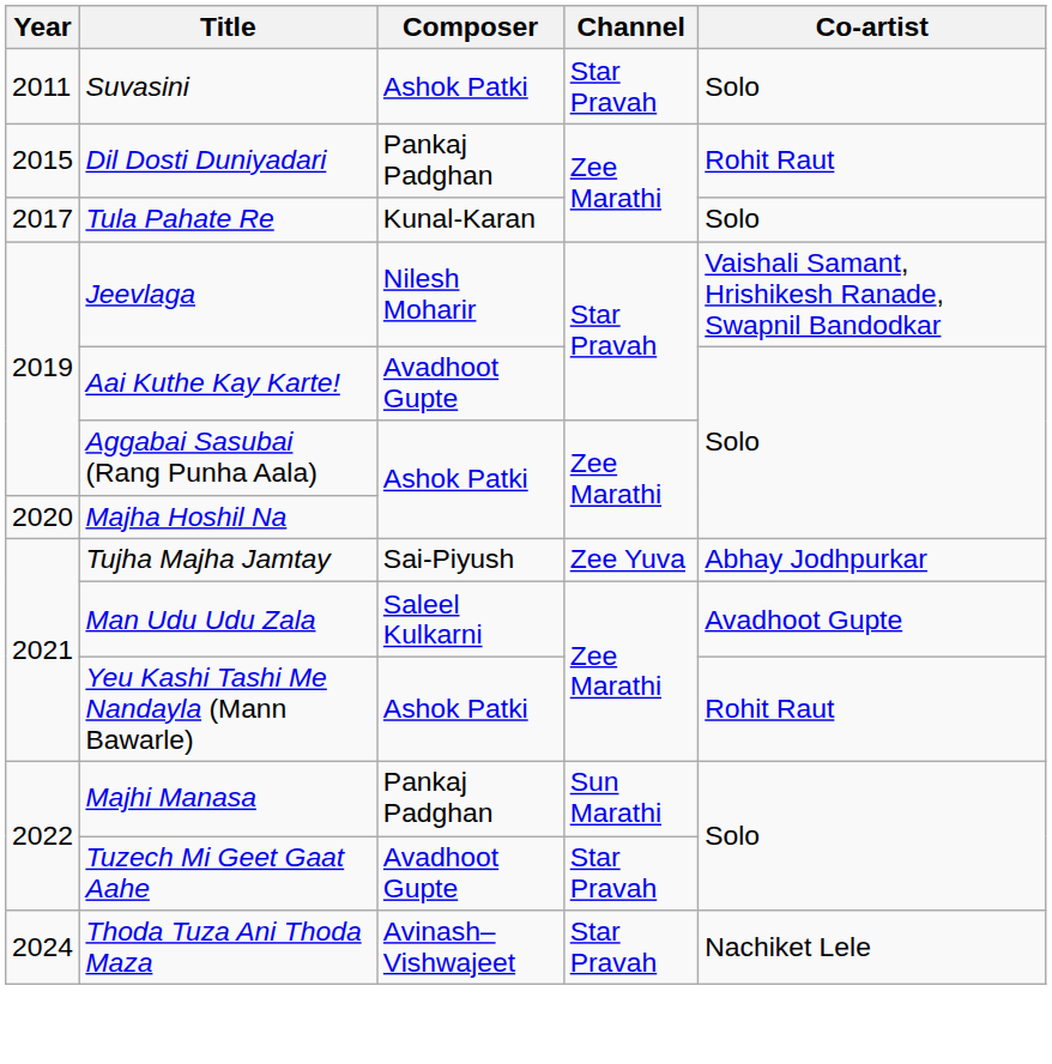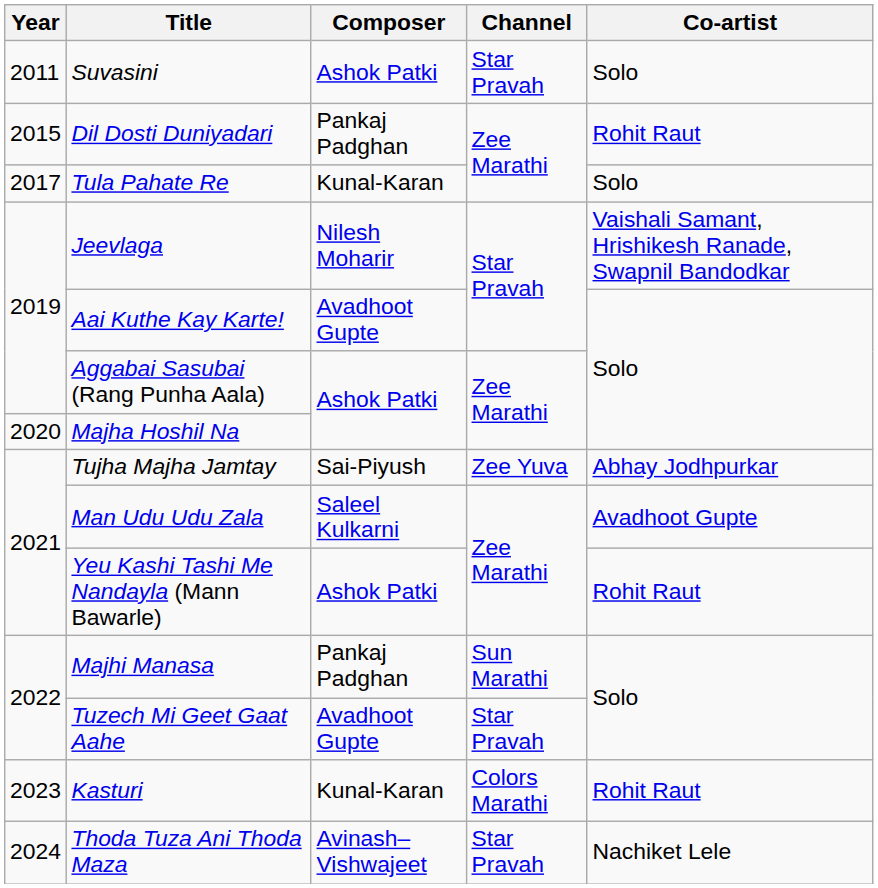 <table class="wikitable">
 <tr>
 <th>Year</th>
 <th>Title</th>
 <th>Composer</th>
 <th>Channel</th>
 <th>Co-artist</th>
 </tr>
 <tr>
 <td>2011</td>
 <td><em>Suvasini</em></td>
 <td><a href='#'>Ashok Patki</a></td>
 <td><a href='#'>Star Pravah</a></td>
 <td>Solo</td>
 </tr>
 <tr>
 <td>2015</td>
 <td><em><a href='#'>Dil Dosti Duniyadari</a></em></td>
 <td>Pankaj Padghan</td>
 <td rowspan="2"><a href='#'>Zee Marathi</a></td>
 <td><a href='#'>Rohit Raut</a></td>
 </tr>
 <tr>
 <td>2017</td>
 <td><em><a href='#'>Tula Pahate Re</a></em></td>
 <td>Kunal-Karan</td>
 <td>Solo</td>
 </tr>
 <tr>
 <td rowspan="3">2019</td>
 <td><em><a href='#'>Jeevlaga</a></em></td>
 <td><a href='#'>Nilesh Moharir</a></td>
 <td rowspan="2"><a href='#'>Star Pravah</a></td>
 <td><a href='#'>Vaishali Samant</a>, <a href='#'>Hrishikesh Ranade</a>, <a href='#'>Swapnil Bandodkar</a></td>
 </tr>
 <tr>
 <td><em><a href='#'>Aai Kuthe Kay Karte!</a></em></td>
 <td><a href='#'>Avadhoot Gupte</a></td>
 <td rowspan="3">Solo</td>
 </tr>
 <tr>
 <td><em><a href='#'>Aggabai Sasubai</a></em> (Rang Punha Aala)</td>
 <td rowspan="2"><a href='#'>Ashok Patki</a></td>
 <td rowspan="2"><a href='#'>Zee Marathi</a></td>
 </tr>
 <tr>
 <td>2020</td>
 <td><em><a href='#'>Majha Hoshil Na</a></em></td>
 </tr>
 <tr>
 <td rowspan="3">2021</td>
 <td><em>Tujha Majha Jamtay</em></td>
 <td>Sai-Piyush</td>
 <td><a href='#'>Zee Yuva</a></td>
 <td><a href='#'>Abhay Jodhpurkar</a></td>
 </tr>
 <tr>
 <td><em><a href='#'>Man Udu Udu Zala</a></em></td>
 <td><a href='#'>Saleel Kulkarni</a></td>
 <td rowspan="2"><a href='#'>Zee Marathi</a></td>
 <td><a href='#'>Avadhoot Gupte</a></td>
 </tr>
 <tr>
 <td><em><a href='#'>Yeu Kashi Tashi Me Nandayla</a></em> (Mann Bawarle)</td>
 <td><a href='#'>Ashok Patki</a></td>
 <td><a href='#'>Rohit Raut</a></td>
 </tr>
 <tr>
 <td rowspan="2">2022</td>
 <td><em><a href='#'>Majhi Manasa</a></em></td>
 <td>Pankaj Padghan</td>
 <td><a href='#'>Sun Marathi</a></td>
 <td rowspan="2">Solo</td>
 </tr>
 <tr>
 <td><em><a href='#'>Tuzech Mi Geet Gaat Aahe</a></em></td>
 <td><a href='#'>Avadhoot Gupte</a></td>
 <td><a href='#'>Star Pravah</a></td>
 </tr>
 <tr>
+<td>2023</td>
+<td><em><a href='#'>Kasturi</a></em></td>
+<td>Kunal-Karan</td>
+<td><a href='#'>Colors Marathi</a></td>
+<td><a href='#'>Rohit Raut</a></td>
+</tr>
+<tr>
 <td>2024</td>
 <td><em><a href='#'>Thoda Tuza Ani Thoda Maza</a></em></td>
 <td><a href='#'>Avinash–Vishwajeet</a></td>
 <td><a href='#'>Star Pravah</a></td>
 <td>Nachiket Lele</td>
 </tr>
 </table>
